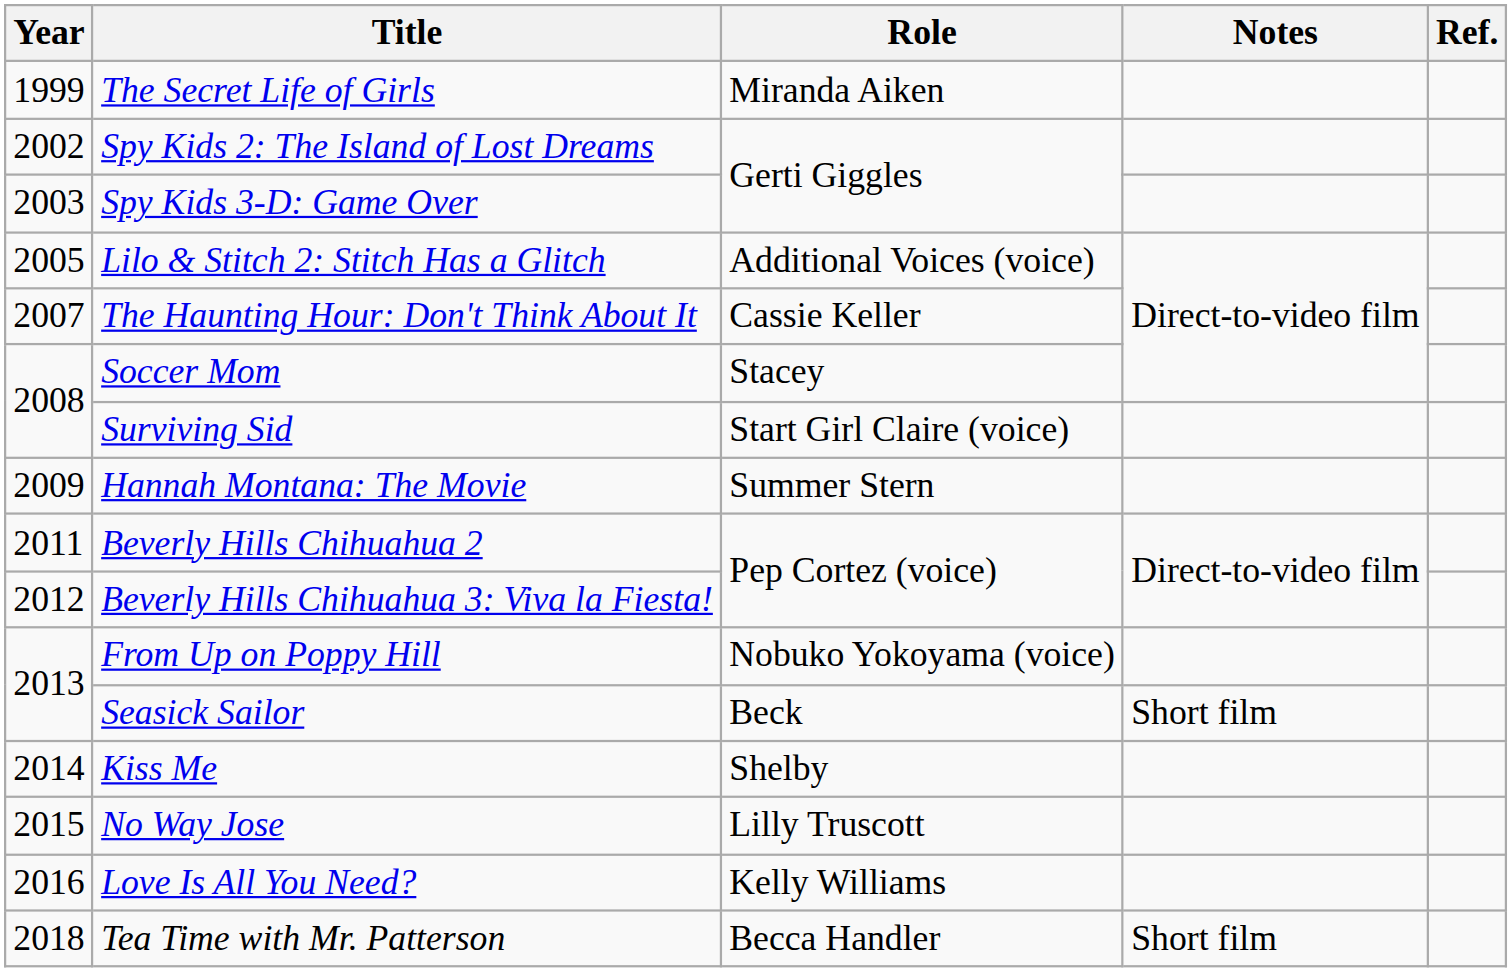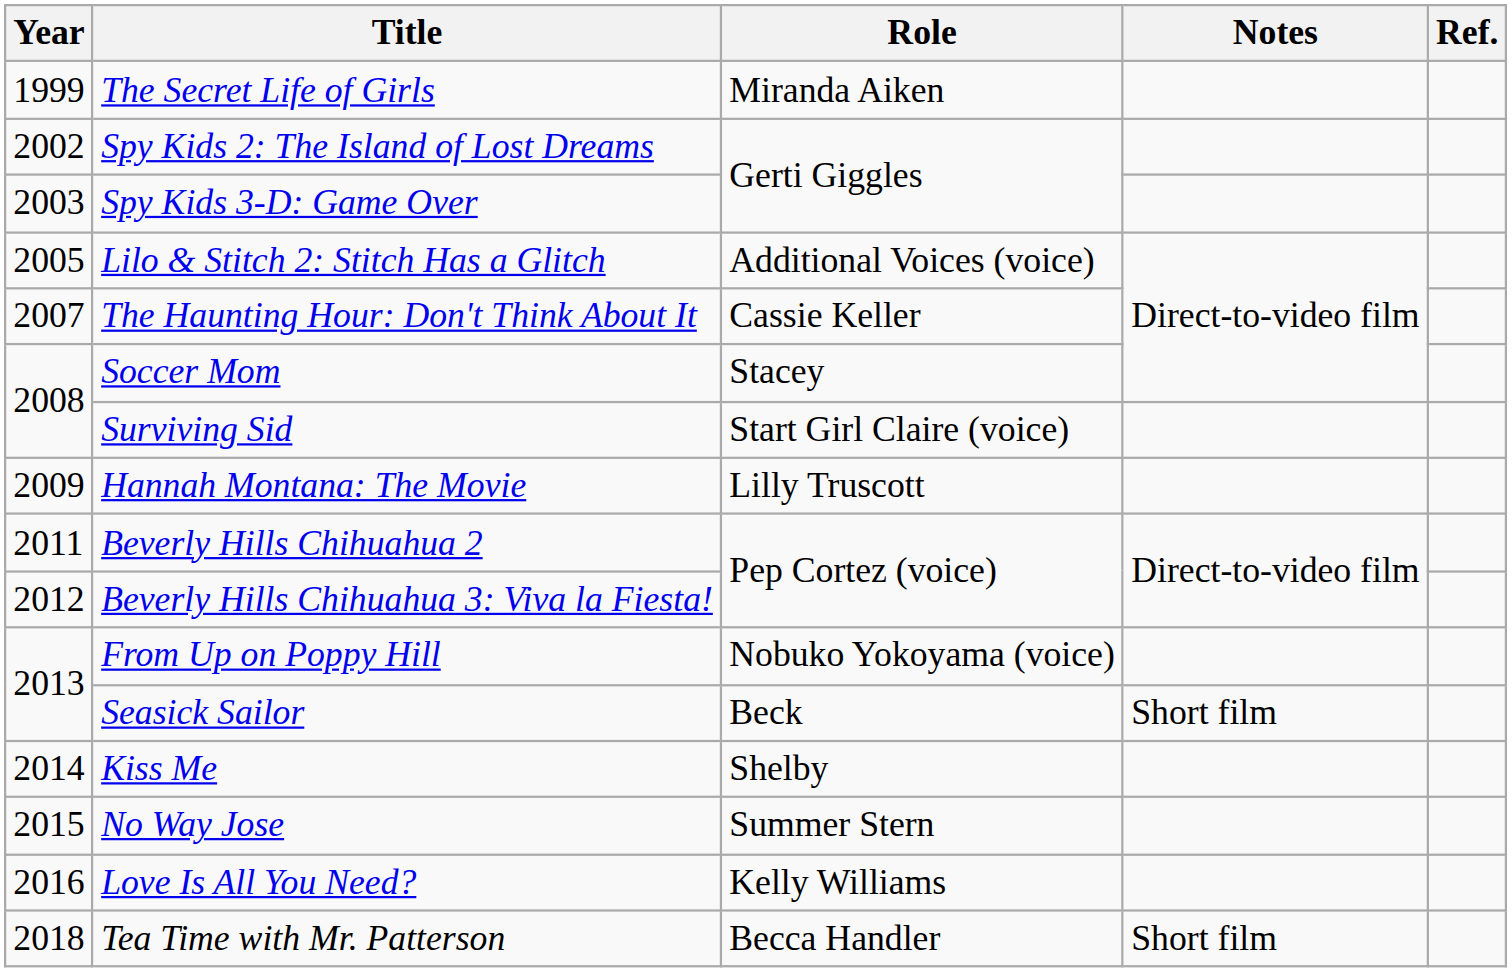 <table class="wikitable sortable">
 <tr>
 <th>Year</th>
 <th>Title</th>
 <th>Role</th>
 <th class="unsortable">Notes</th>
 <th>Ref.</th>
 </tr>
 <tr>
 <td>1999</td>
 <td><em><a href='#'>The Secret Life of Girls</a></em></td>
 <td>Miranda Aiken</td>
 <td></td>
 <td></td>
 </tr>
 <tr>
 <td>2002</td>
 <td><em><a href='#'>Spy Kids 2: The Island of Lost Dreams</a></em></td>
 <td rowspan="2">Gerti Giggles</td>
 <td></td>
 <td></td>
 </tr>
 <tr>
 <td>2003</td>
 <td><em><a href='#'>Spy Kids 3-D: Game Over</a></em></td>
 <td></td>
 <td></td>
 </tr>
 <tr>
 <td>2005</td>
 <td><em><a href='#'>Lilo & Stitch 2: Stitch Has a Glitch</a></em></td>
 <td>Additional Voices (voice)</td>
 <td rowspan="3">Direct-to-video film</td>
 <td></td>
 </tr>
 <tr>
 <td>2007</td>
 <td><em><a href='#'>The Haunting Hour: Don't Think About It</a></em></td>
 <td>Cassie Keller</td>
 <td></td>
 </tr>
 <tr>
 <td rowspan="2">2008</td>
 <td><em><a href='#'>Soccer Mom</a></em></td>
 <td>Stacey</td>
 <td></td>
 </tr>
 <tr>
 <td><em><a href='#'>Surviving Sid</a></em></td>
 <td>Start Girl Claire (voice)</td>
 <td></td>
 <td></td>
 </tr>
 <tr>
 <td>2009</td>
 <td><em><a href='#'>Hannah Montana: The Movie</a></em></td>
-<td>Summer Stern</td>
+<td>Lilly Truscott</td>
 <td></td>
 <td></td>
 </tr>
 <tr>
 <td>2011</td>
 <td><em><a href='#'>Beverly Hills Chihuahua 2</a></em></td>
 <td rowspan="2">Pep Cortez (voice)</td>
 <td rowspan="2">Direct-to-video film</td>
 <td></td>
 </tr>
 <tr>
 <td>2012</td>
 <td><em><a href='#'>Beverly Hills Chihuahua 3: Viva la Fiesta!</a></em></td>
 <td></td>
 </tr>
 <tr>
 <td rowspan="2">2013</td>
 <td><em><a href='#'>From Up on Poppy Hill</a></em></td>
 <td>Nobuko Yokoyama (voice)</td>
 <td></td>
 <td></td>
 </tr>
 <tr>
 <td><em><a href='#'>Seasick Sailor</a></em></td>
 <td>Beck</td>
 <td>Short film</td>
 <td></td>
 </tr>
 <tr>
 <td>2014</td>
 <td><em><a href='#'>Kiss Me</a></em></td>
 <td>Shelby</td>
 <td></td>
 <td></td>
 </tr>
 <tr>
 <td>2015</td>
 <td><em><a href='#'>No Way Jose</a></em></td>
-<td>Lilly Truscott</td>
+<td>Summer Stern</td>
 <td></td>
 <td></td>
 </tr>
 <tr>
 <td>2016</td>
 <td><em><a href='#'>Love Is All You Need?</a></em></td>
 <td>Kelly Williams</td>
 <td></td>
 <td></td>
 </tr>
 <tr>
 <td>2018</td>
 <td><em>Tea Time with Mr. Patterson</em></td>
 <td>Becca Handler</td>
 <td>Short film</td>
 <td></td>
 </tr>
 </table>
